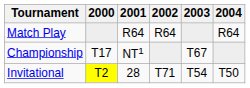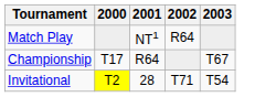 <table class="wikitable" style="text-align:center;">
 <tr>
 <th>Tournament</th>
 <th>2000</th>
 <th>2001</th>
 <th>2002</th>
 <th>2003</th>
-<th>2004</th>
 </tr>
 <tr>
 <td align="left"><a href='#'>Match Play</a></td>
 <td style="background:#eeeeee;"></td>
-<td>R64</td>
+<td>NT<sup>1</sup></td>
 <td>R64</td>
 <td style="background:#eeeeee;"></td>
-<td>R64</td>
 </tr>
 <tr>
 <td align="left"><a href='#'>Championship</a></td>
 <td>T17</td>
-<td>NT<sup>1</sup></td>
+<td>R64</td>
 <td style="background:#eeeeee;"></td>
 <td>T67</td>
-<td style="background:#eeeeee;"></td>
 </tr>
 <tr>
 <td align="left"><a href='#'>Invitational</a></td>
 <td style="background:yellow;">T2</td>
 <td>28</td>
 <td>T71</td>
 <td>T54</td>
-<td>T50</td>
 </tr>
 </table>
